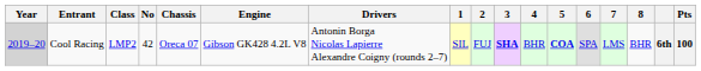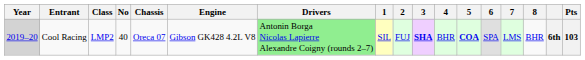 <table class="wikitable" style="font-size: 90%; text-align:center">
 <tr>
 <th>Year</th>
 <th>Entrant</th>
 <th>Class</th>
 <th>No</th>
 <th>Chassis</th>
 <th>Engine</th>
 <th>Drivers</th>
 <th>1</th>
 <th>2</th>
 <th>3</th>
 <th>4</th>
 <th>5</th>
 <th>6</th>
 <th>7</th>
 <th>8</th>
 <th></th>
 <th>Pts</th>
 </tr>
 <tr>
 <td style="background: lightgrey;"><a href='#'>2019–20</a></td>
 <td> Cool Racing</td>
 <td><a href='#'>LMP2</a></td>
-<td>42</td>
+<td>40</td>
 <td><a href='#'>Oreca 07</a></td>
 <td><a href='#'>Gibson</a> GK428 4.2L V8</td>
-<td align="left"> Antonin Borga<br> <a href='#'>Nicolas Lapierre</a><br> Alexandre Coigny (rounds 2–7)</td>
+<td align="left" style="background: lightgreen;"> Antonin Borga<br> <a href='#'>Nicolas Lapierre</a><br> Alexandre Coigny (rounds 2–7)</td>
 <td style="background:#FFFFBF;"><a href='#'>SIL</a><br></td>
 <td style="background:#DFFFDF;"><a href='#'>FUJ</a><br></td>
 <td style="background:#EFCFFF;"><strong><a href='#'>SHA</a></strong><br></td>
 <td style="background:#DFFFDF;"><a href='#'>BHR</a><br></td>
 <td style="background:#DFFFDF;"><strong><a href='#'>COA</a></strong><br></td>
 <td style="background:#DFDFDF;"><a href='#'>SPA</a><br></td>
 <td style="background:#DFFFDF;"><a href='#'>LMS</a><br></td>
 <td style="background:#;"><a href='#'>BHR</a></td>
 <th>6th</th>
-<th>100</th>
+<th>103</th>
 </tr>
 </table>
